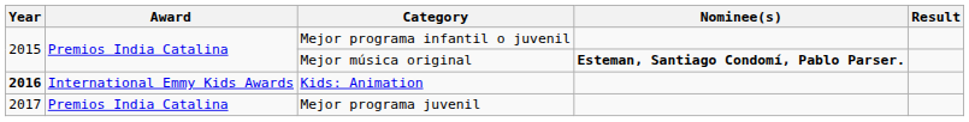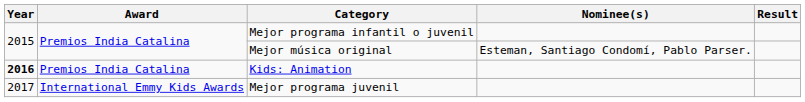 <table class="wikitable sortable">
 <tr>
 <th>Year</th>
 <th>Award</th>
 <th>Category</th>
 <th>Nominee(s)</th>
 <th>Result</th>
 </tr>
 <tr>
 <td rowspan="2">2015</td>
 <td rowspan="2"><a href='#'>Premios India Catalina</a></td>
 <td>Mejor programa infantil o juvenil</td>
 <td></td>
 <td> </td>
 </tr>
 <tr>
 <td>Mejor música original</td>
-<td><strong>Esteman, Santiago Condomí, Pablo Parser.</strong></td>
+<td>Esteman, Santiago Condomí, Pablo Parser.</td>
 <td></td>
 </tr>
 <tr>
 <td><strong>2016</strong></td>
-<td><a href='#'>International Emmy Kids Awards</a></td>
+<td><a href='#'>Premios India Catalina</a></td>
 <td><a href='#'>Kids: Animation</a></td>
 <td></td>
 <td> </td>
 </tr>
 <tr>
 <td>2017</td>
-<td><a href='#'>Premios India Catalina</a></td>
+<td><a href='#'>International Emmy Kids Awards</a></td>
 <td>Mejor programa juvenil</td>
 <td></td>
 <td> </td>
 </tr>
 </table>
